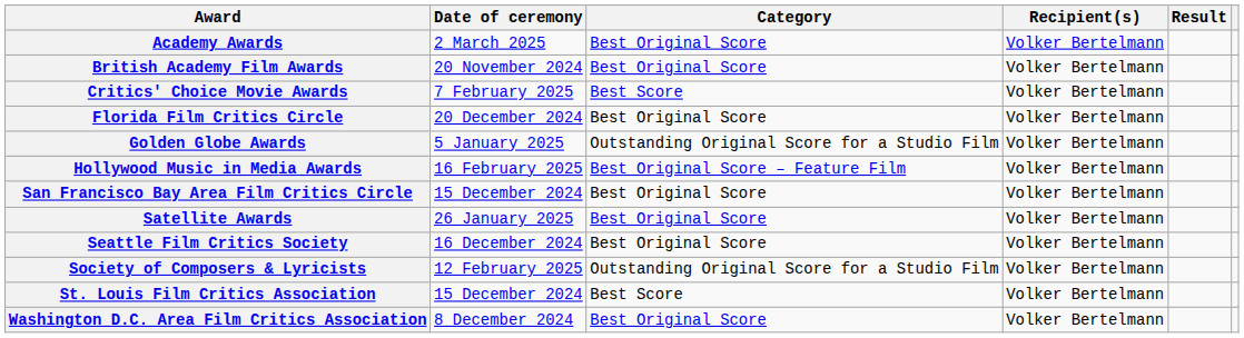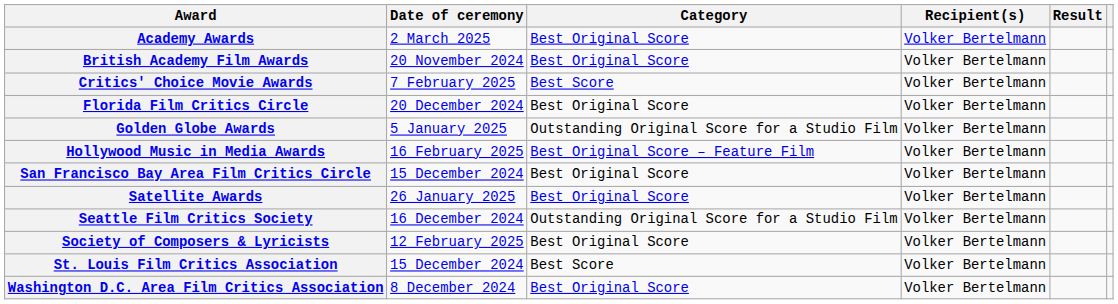 <table class="wikitable sortable plainrowheaders">
 <tr>
 <th scope="col">Award</th>
 <th scope="col">Date of ceremony</th>
 <th scope="col">Category</th>
 <th scope="col">Recipient(s)</th>
 <th scope="col">Result</th>
 <th scope="col" class="unsortable"></th>
 </tr>
 <tr>
 <th scope="row"><a href='#'>Academy Awards</a></th>
 <td><a href='#'>2 March 2025</a></td>
 <td><a href='#'>Best Original Score</a></td>
 <td><a href='#'>Volker Bertelmann</a></td>
 <td></td>
 <td align="center"><br></td>
 </tr>
 <tr>
 <th scope="row"><a href='#'>British Academy Film Awards</a></th>
 <td><a href='#'>20 November 2024</a></td>
 <td><a href='#'>Best Original Score</a></td>
 <td>Volker Bertelmann</td>
 <td></td>
 <td align="center"><br></td>
 </tr>
 <tr>
 <th scope="row"><a href='#'>Critics' Choice Movie Awards</a></th>
 <td><a href='#'>7 February 2025</a></td>
 <td><a href='#'>Best Score</a></td>
 <td>Volker Bertelmann</td>
 <td></td>
 <td align="center"></td>
 </tr>
 <tr>
 <th scope="row"><a href='#'>Florida Film Critics Circle</a></th>
 <td><a href='#'>20 December 2024</a></td>
 <td>Best Original Score</td>
 <td>Volker Bertelmann</td>
 <td></td>
 <td align="center"></td>
 </tr>
 <tr>
 <th scope="row"><a href='#'>Golden Globe Awards</a></th>
 <td><a href='#'>5 January 2025</a></td>
 <td>Outstanding Original Score for a Studio Film</td>
 <td>Volker Bertelmann</td>
 <td></td>
 <td align="center"></td>
 </tr>
 <tr>
 <th scope="row"><a href='#'>Hollywood Music in Media Awards</a></th>
 <td><a href='#'>16 February 2025</a></td>
 <td><a href='#'>Best Original Score – Feature Film</a></td>
 <td>Volker Bertelmann</td>
 <td></td>
 <td align="center"><br></td>
 </tr>
 <tr>
 <th scope="row"><a href='#'>San Francisco Bay Area Film Critics Circle</a></th>
 <td><a href='#'>15 December 2024</a></td>
 <td>Best Original Score</td>
 <td>Volker Bertelmann</td>
 <td></td>
 <td align="center"></td>
 </tr>
 <tr>
 <th scope="row"><a href='#'>Satellite Awards</a></th>
 <td><a href='#'>26 January 2025</a></td>
 <td><a href='#'>Best Original Score</a></td>
 <td>Volker Bertelmann</td>
 <td></td>
 <td align="center"><br></td>
 </tr>
 <tr>
 <th scope="row"><a href='#'>Seattle Film Critics Society</a></th>
 <td><a href='#'>16 December 2024</a></td>
-<td>Best Original Score</td>
+<td>Outstanding Original Score for a Studio Film</td>
 <td>Volker Bertelmann</td>
 <td></td>
 <td align="center"><br></td>
 </tr>
 <tr>
 <th scope="row"><a href='#'>Society of Composers & Lyricists</a></th>
 <td><a href='#'>12 February 2025</a></td>
-<td>Outstanding Original Score for a Studio Film</td>
+<td>Best Original Score</td>
 <td>Volker Bertelmann</td>
 <td></td>
 <td align="center"><br></td>
 </tr>
 <tr>
 <th scope="row"><a href='#'>St. Louis Film Critics Association</a></th>
 <td><a href='#'>15 December 2024</a></td>
 <td>Best Score</td>
 <td>Volker Bertelmann</td>
 <td></td>
 <td align="center"></td>
 </tr>
 <tr>
 <th scope="row"><a href='#'>Washington D.C. Area Film Critics Association</a></th>
 <td><a href='#'>8 December 2024</a></td>
 <td><a href='#'>Best Original Score</a></td>
 <td>Volker Bertelmann</td>
 <td></td>
 <td align="center"></td>
 </tr>
 </table>
